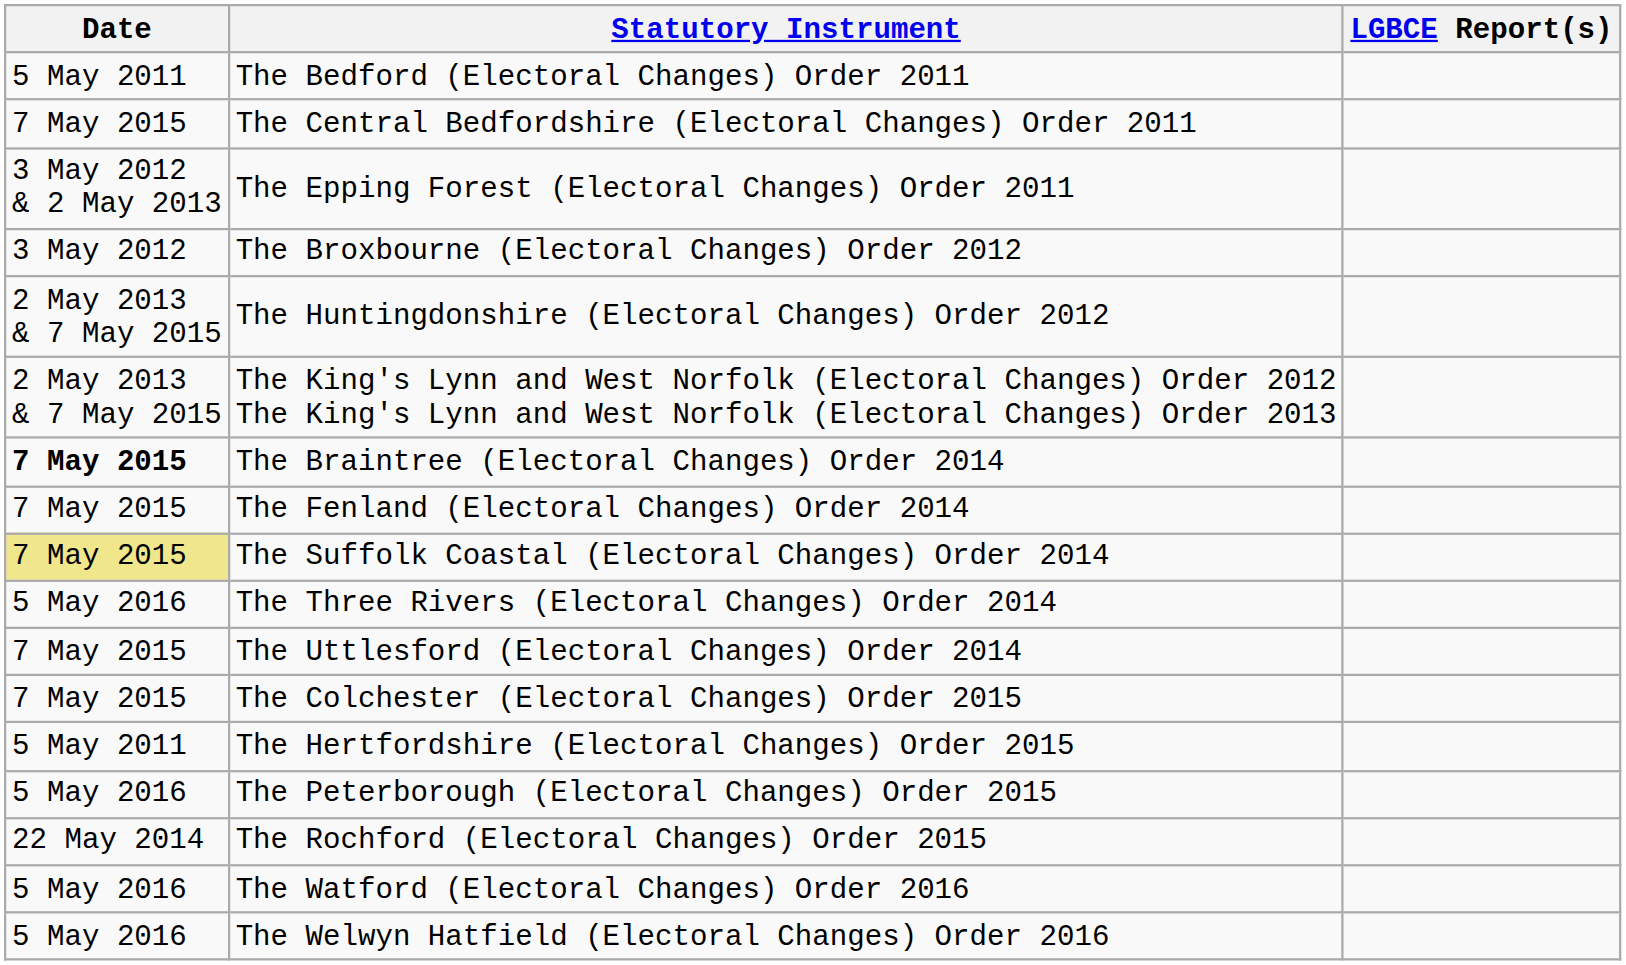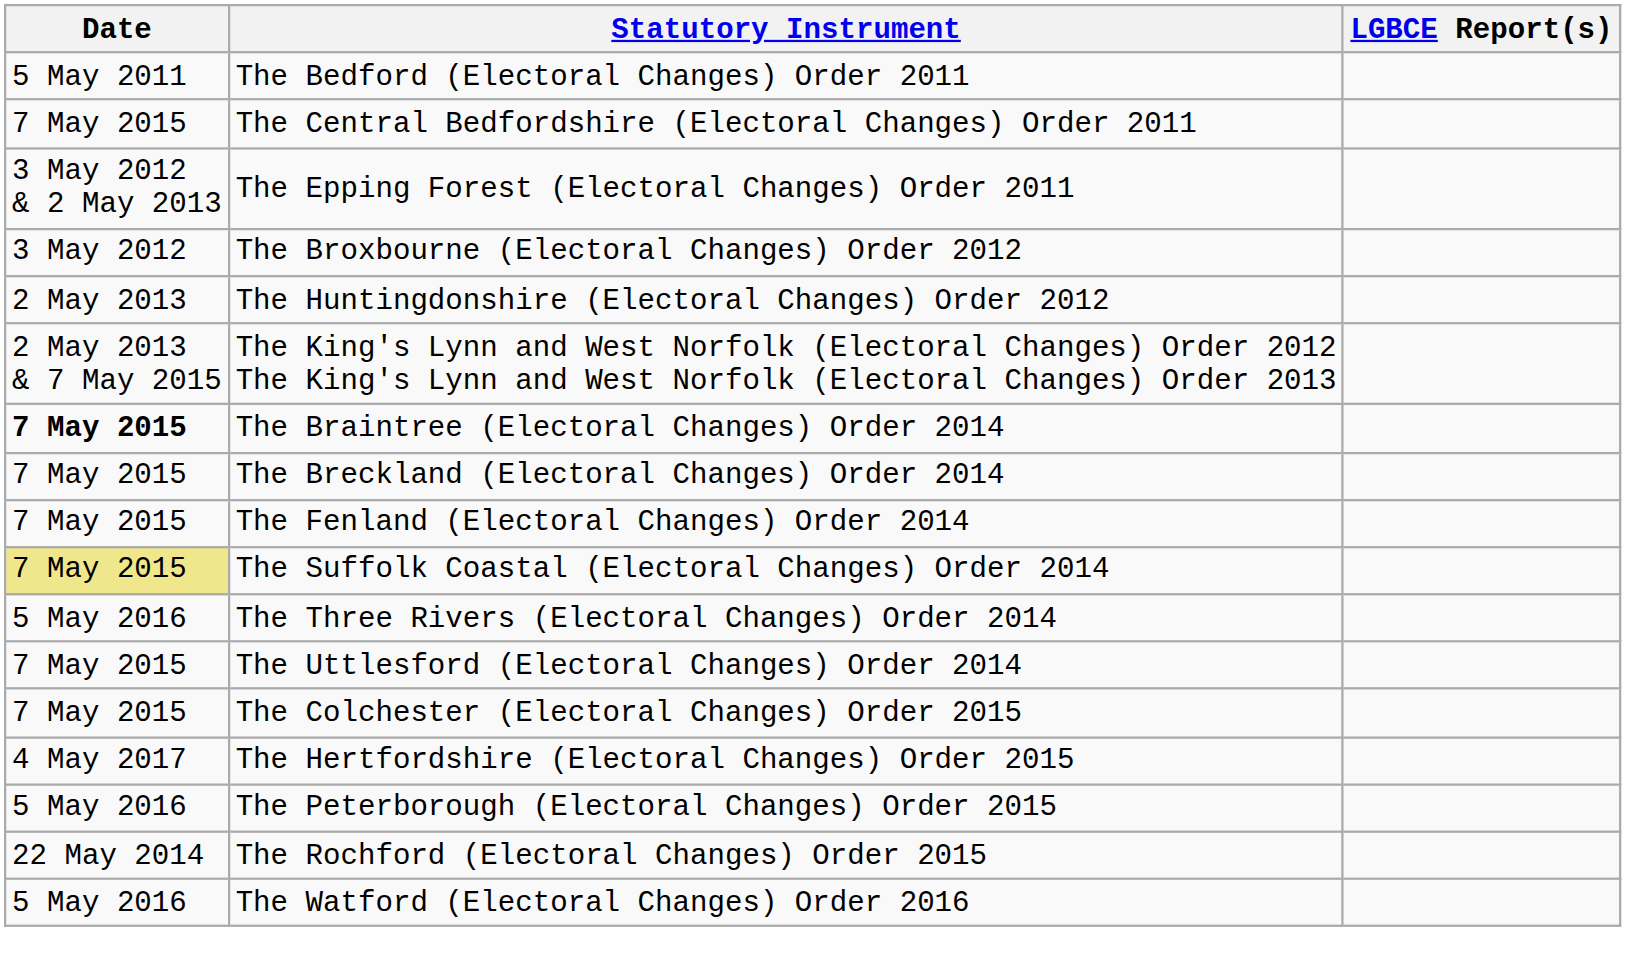 <table class="wikitable sortable">
 <tr>
 <th>Date</th>
 <th><a href='#'>Statutory Instrument</a></th>
 <th><a href='#'>LGBCE</a> Report(s)</th>
 </tr>
 <tr>
 <td>5 May 2011</td>
 <td>The Bedford (Electoral Changes) Order 2011</td>
 <td></td>
 </tr>
 <tr>
 <td>7 May 2015</td>
 <td>The Central Bedfordshire (Electoral Changes) Order 2011</td>
 <td></td>
 </tr>
 <tr>
 <td>3 May 2012<br>& 2 May 2013</td>
 <td>The Epping Forest (Electoral Changes) Order 2011</td>
 <td></td>
 </tr>
 <tr>
 <td>3 May 2012</td>
 <td>The Broxbourne (Electoral Changes) Order 2012</td>
 <td></td>
 </tr>
 <tr>
-<td>2 May 2013<br>& 7 May 2015</td>
+<td>2 May 2013</td>
 <td>The Huntingdonshire (Electoral Changes) Order 2012</td>
 <td></td>
 </tr>
 <tr>
 <td>2 May 2013<br>& 7 May 2015</td>
 <td>The King's Lynn and West Norfolk (Electoral Changes) Order 2012<br>The King's Lynn and West Norfolk (Electoral Changes) Order 2013</td>
 <td></td>
 </tr>
 <tr>
 <td><strong>7 May 2015</strong></td>
 <td>The Braintree (Electoral Changes) Order 2014</td>
+<td></td>
+</tr>
+<tr>
+<td>7 May 2015</td>
+<td>The Breckland (Electoral Changes) Order 2014</td>
 <td></td>
 </tr>
 <tr>
 <td>7 May 2015</td>
 <td>The Fenland (Electoral Changes) Order 2014</td>
 <td></td>
 </tr>
 <tr>
 <td style="background: khaki;">7 May 2015</td>
 <td>The Suffolk Coastal (Electoral Changes) Order 2014</td>
 <td></td>
 </tr>
 <tr>
 <td>5 May 2016</td>
 <td>The Three Rivers (Electoral Changes) Order 2014</td>
 <td></td>
 </tr>
 <tr>
 <td>7 May 2015</td>
 <td>The Uttlesford (Electoral Changes) Order 2014</td>
 <td></td>
 </tr>
 <tr>
 <td>7 May 2015</td>
 <td>The Colchester (Electoral Changes) Order 2015</td>
 <td></td>
 </tr>
 <tr>
-<td>5 May 2011</td>
+<td>4 May 2017</td>
 <td>The Hertfordshire (Electoral Changes) Order 2015</td>
 <td></td>
 </tr>
 <tr>
 <td>5 May 2016</td>
 <td>The Peterborough (Electoral Changes) Order 2015</td>
 <td></td>
 </tr>
 <tr>
 <td>22 May 2014</td>
 <td>The Rochford (Electoral Changes) Order 2015</td>
 <td></td>
 </tr>
 <tr>
 <td>5 May 2016</td>
 <td>The Watford (Electoral Changes) Order 2016</td>
 <td></td>
 </tr>
-<tr>
-<td>5 May 2016</td>
-<td>The Welwyn Hatfield (Electoral Changes) Order 2016</td>
-<td></td>
-</tr>
 </table>
